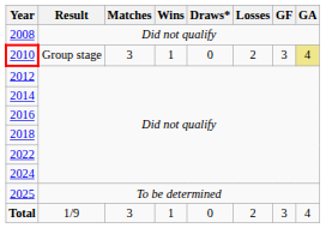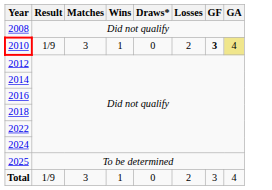 <table class="wikitable" style="text-align: center;">
 <tr>
 <th>Year</th>
 <th>Result</th>
 <th>Matches</th>
 <th>Wins</th>
 <th>Draws*</th>
 <th>Losses</th>
 <th>GF</th>
 <th>GA</th>
 </tr>
 <tr>
 <td> <a href='#'>2008</a></td>
 <td colspan=7><em>Did not qualify</em></td>
 </tr>
 <tr>
 <td style="border: 3px solid red"> <a href='#'>2010</a></td>
-<td>Group stage</td>
+<td>1/9</td>
 <td>3</td>
 <td>1</td>
 <td>0</td>
 <td>2</td>
-<td>3</td>
+<td><strong>3</strong></td>
 <td style="background: khaki;">4</td>
 </tr>
 <tr>
 <td> <a href='#'>2012</a></td>
 <td colspan=7 rowspan=6><em>Did not qualify</em></td>
 </tr>
 <tr>
 <td> <a href='#'>2014</a></td>
 </tr>
 <tr>
 <td> <a href='#'>2016</a></td>
 </tr>
 <tr>
 <td> <a href='#'>2018</a></td>
 </tr>
 <tr>
 <td> <a href='#'>2022</a></td>
 </tr>
 <tr>
 <td> <a href='#'>2024</a></td>
 </tr>
 <tr>
 <td> <a href='#'>2025</a></td>
 <td colspan=8><em>To be determined</em></td>
 </tr>
 <tr>
 <td><strong>Total</strong></td>
 <td>1/9</td>
 <td>3</td>
 <td>1</td>
 <td>0</td>
 <td>2</td>
 <td>3</td>
 <td>4</td>
 </tr>
 </table>
